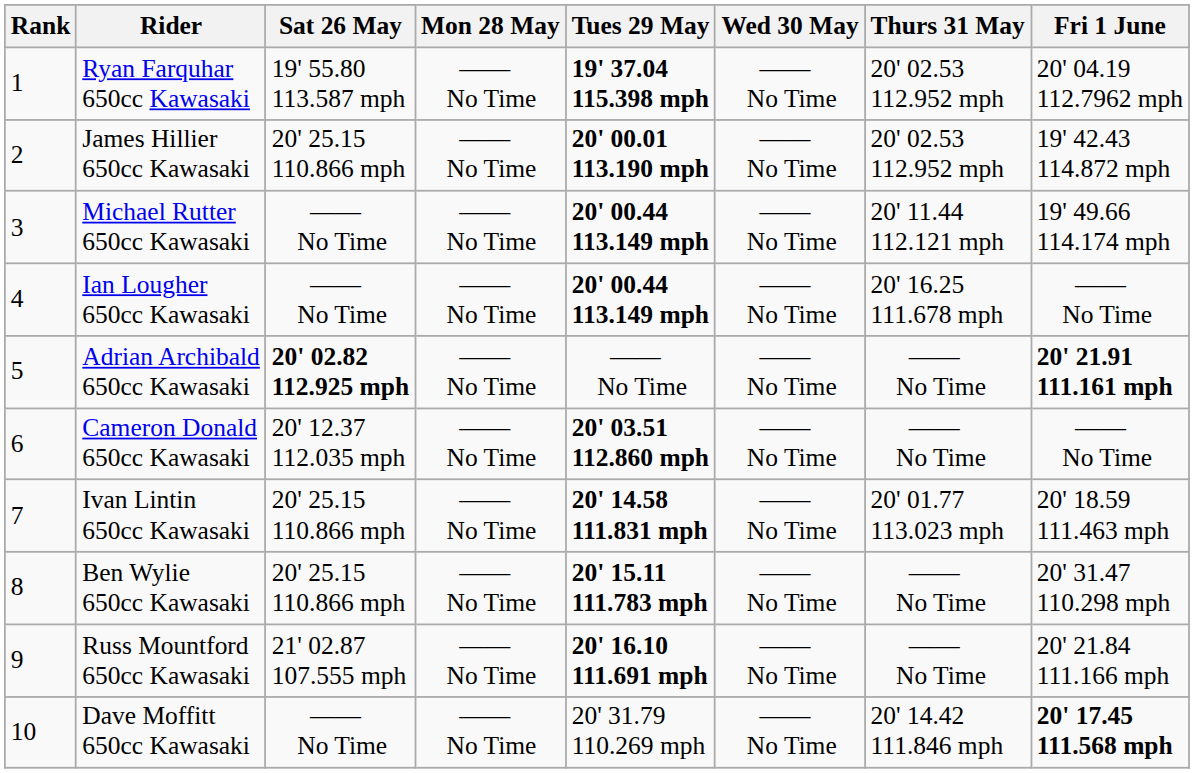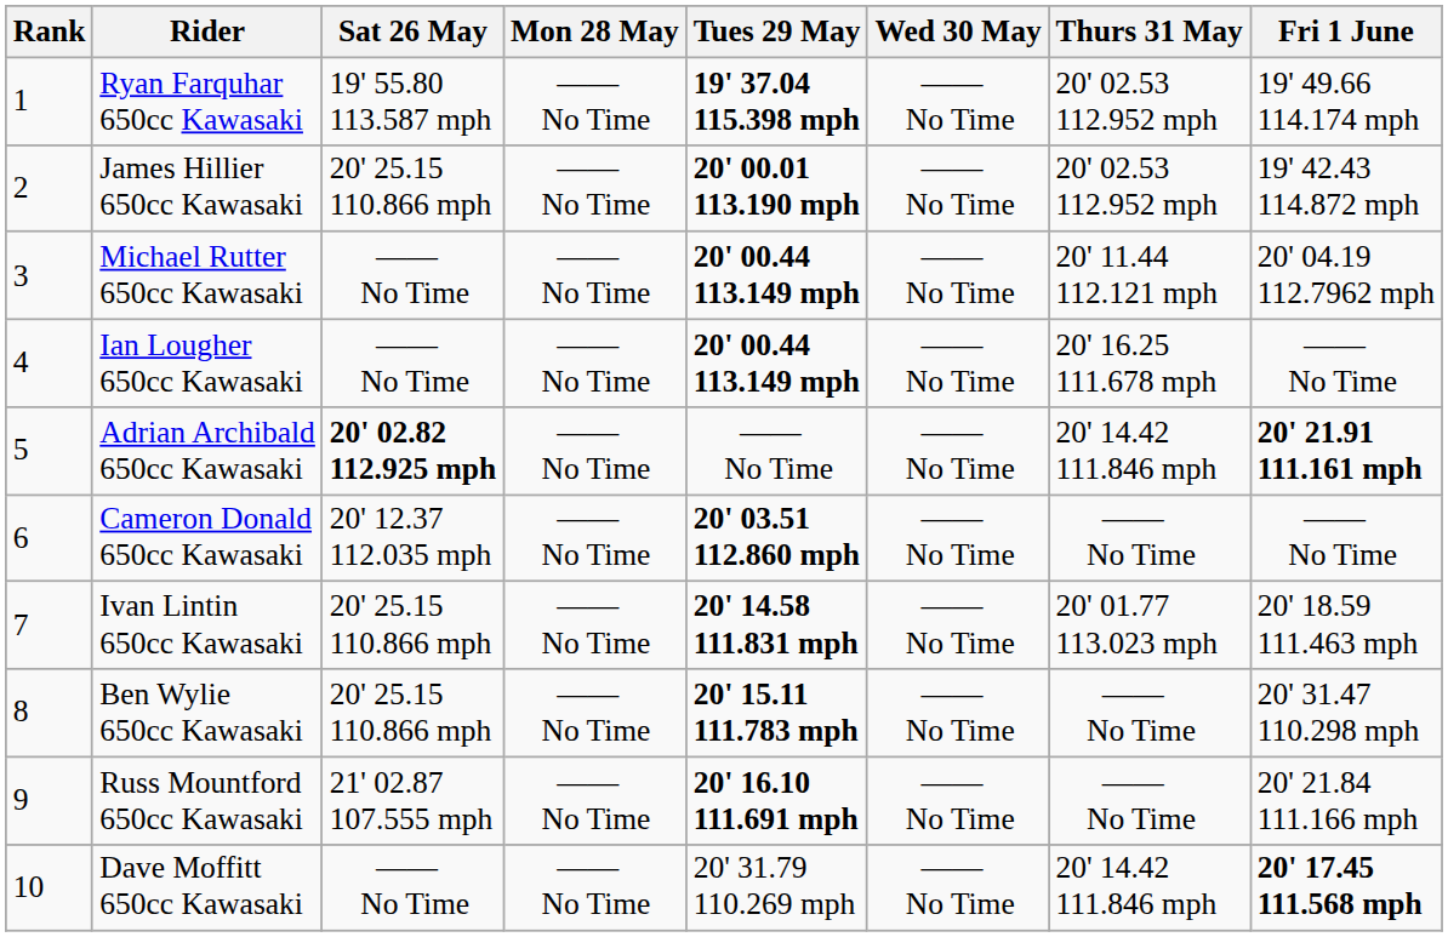 <table class="wikitable" style="font-size: 90%;">
 <tr style="background:#efefef;">
 <th>Rank</th>
 <th>Rider</th>
 <th>Sat 26 May</th>
 <th>Mon 28 May</th>
 <th>Tues 29 May</th>
 <th>Wed 30 May</th>
 <th>Thurs 31 May</th>
 <th>Fri 1 June</th>
 </tr>
 <tr>
 <td>1</td>
 <td> <a href='#'>Ryan Farquhar</a><br> 650cc <a href='#'>Kawasaki</a></td>
 <td>19' 55.80 <br> 113.587 mph</td>
 <td>      ——<br>    No Time</td>
 <td><strong>19' 37.04 <br> 115.398 mph</strong></td>
 <td>      ——<br>    No Time</td>
 <td>20' 02.53 <br> 112.952 mph</td>
-<td>20' 04.19 <br> 112.7962 mph</td>
+<td>19' 49.66 <br> 114.174 mph</td>
 </tr>
 <tr>
 <td>2</td>
 <td> James Hillier<br> 650cc Kawasaki</td>
 <td>20' 25.15 <br> 110.866 mph</td>
 <td>      ——<br>    No Time</td>
 <td><strong>20' 00.01 <br> 113.190 mph</strong></td>
 <td>      ——<br>    No Time</td>
 <td>20' 02.53 <br> 112.952 mph</td>
 <td>19' 42.43 <br> 114.872 mph</td>
 </tr>
 <tr>
 <td>3</td>
 <td> <a href='#'>Michael Rutter</a><br> 650cc Kawasaki</td>
 <td>      ——<br>    No Time</td>
 <td>      ——<br>    No Time</td>
 <td><strong>20' 00.44 <br> 113.149 mph</strong></td>
 <td>      ——<br>    No Time</td>
 <td>20' 11.44 <br> 112.121 mph</td>
-<td>19' 49.66 <br> 114.174 mph</td>
+<td>20' 04.19 <br> 112.7962 mph</td>
 </tr>
 <tr>
 <td>4</td>
 <td> <a href='#'>Ian Lougher</a><br> 650cc Kawasaki</td>
 <td>      ——<br>    No Time</td>
 <td>      ——<br>    No Time</td>
 <td><strong>20' 00.44 <br> 113.149 mph</strong></td>
 <td>      ——<br>    No Time</td>
 <td>20' 16.25 <br> 111.678 mph</td>
 <td>      ——<br>    No Time</td>
 </tr>
 <tr>
 <td>5</td>
 <td> <a href='#'>Adrian Archibald</a><br> 650cc Kawasaki</td>
 <td><strong>20' 02.82 <br> 112.925 mph</strong></td>
 <td>      ——<br>    No Time</td>
 <td>      ——<br>    No Time</td>
 <td>      ——<br>    No Time</td>
-<td>      ——<br>    No Time</td>
+<td>20' 14.42 <br> 111.846 mph</td>
 <td><strong>20' 21.91 <br> 111.161 mph</strong></td>
 </tr>
 <tr>
 <td>6</td>
 <td> <a href='#'>Cameron Donald</a><br> 650cc Kawasaki</td>
 <td>20' 12.37 <br> 112.035 mph</td>
 <td>      ——<br>    No Time</td>
 <td><strong>20' 03.51 <br> 112.860 mph</strong></td>
 <td>      ——<br>    No Time</td>
 <td>      ——<br>    No Time</td>
 <td>      ——<br>    No Time</td>
 </tr>
 <tr>
 <td>7</td>
 <td> Ivan Lintin<br> 650cc Kawasaki</td>
 <td>20' 25.15 <br> 110.866 mph</td>
 <td>      ——<br>    No Time</td>
 <td><strong>20' 14.58 <br> 111.831 mph</strong></td>
 <td>      ——<br>    No Time</td>
 <td>20' 01.77 <br> 113.023 mph</td>
 <td>20' 18.59 <br> 111.463 mph</td>
 </tr>
 <tr>
 <td>8</td>
 <td> Ben Wylie<br> 650cc Kawasaki</td>
 <td>20' 25.15 <br> 110.866 mph</td>
 <td>      ——<br>    No Time</td>
 <td><strong>20' 15.11 <br> 111.783 mph</strong></td>
 <td>      ——<br>    No Time</td>
 <td>      ——<br>    No Time</td>
 <td>20' 31.47 <br> 110.298 mph</td>
 </tr>
 <tr>
 <td>9</td>
 <td> Russ Mountford<br> 650cc Kawasaki</td>
 <td>21' 02.87 <br> 107.555 mph</td>
 <td>      ——<br>    No Time</td>
 <td><strong>20' 16.10 <br> 111.691 mph</strong></td>
 <td>      ——<br>    No Time</td>
 <td>      ——<br>    No Time</td>
 <td>20' 21.84 <br> 111.166 mph</td>
 </tr>
 <tr>
 <td>10</td>
 <td> Dave Moffitt<br> 650cc Kawasaki</td>
 <td>      ——<br>    No Time</td>
 <td>      ——<br>    No Time</td>
 <td>20' 31.79 <br> 110.269 mph</td>
 <td>      ——<br>    No Time</td>
 <td>20' 14.42 <br> 111.846 mph</td>
 <td><strong>20' 17.45 <br> 111.568 mph</strong></td>
 </tr>
 </table>
